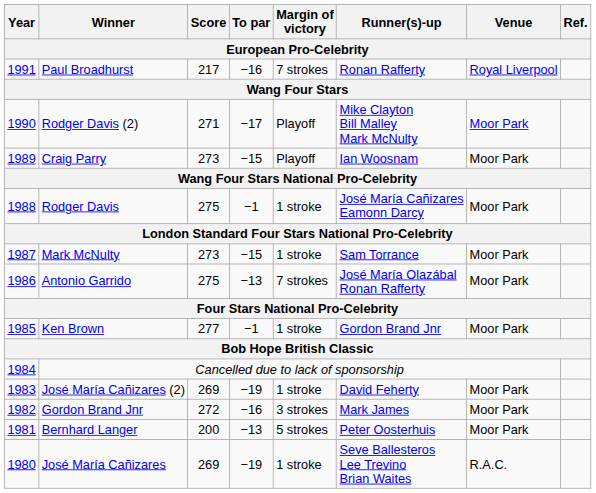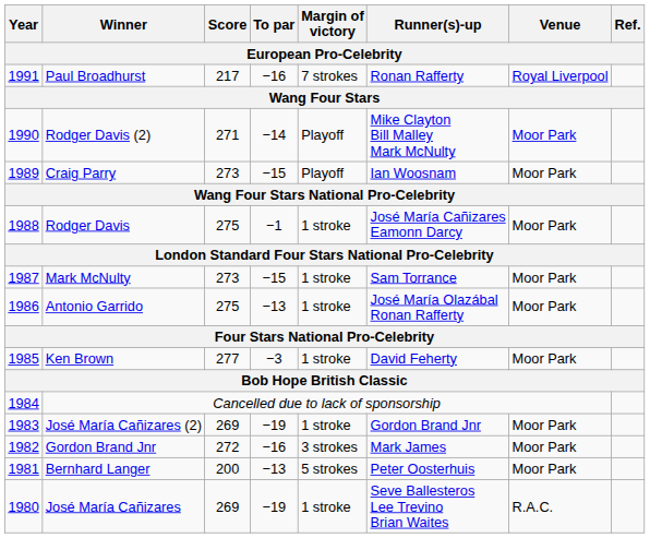 <table class="wikitable" style="font-size:95%">
 <tr>
 <th>Year</th>
 <th>Winner</th>
 <th>Score</th>
 <th>To par</th>
 <th>Margin of<br>victory</th>
 <th>Runner(s)-up</th>
 <th>Venue</th>
 <th>Ref.</th>
 </tr>
 <tr>
 <th colspan=9>European Pro-Celebrity</th>
 </tr>
 <tr>
 <td><a href='#'>1991</a></td>
 <td> <a href='#'>Paul Broadhurst</a></td>
 <td align=center>217</td>
 <td align=center>−16</td>
 <td>7 strokes</td>
 <td> <a href='#'>Ronan Rafferty</a></td>
 <td><a href='#'>Royal Liverpool</a></td>
 <td></td>
 </tr>
 <tr>
 <th colspan=9>Wang Four Stars</th>
 </tr>
 <tr>
 <td><a href='#'>1990</a></td>
 <td> <a href='#'>Rodger Davis</a> (2)</td>
 <td align=center>271</td>
-<td align=center>−17</td>
+<td align=center>−14</td>
 <td>Playoff</td>
 <td> <a href='#'>Mike Clayton</a><br> <a href='#'>Bill Malley</a><br> <a href='#'>Mark McNulty</a></td>
 <td><a href='#'>Moor Park</a></td>
 <td></td>
 </tr>
 <tr>
 <td><a href='#'>1989</a></td>
 <td> <a href='#'>Craig Parry</a></td>
 <td align=center>273</td>
 <td align=center>−15</td>
 <td>Playoff</td>
 <td> <a href='#'>Ian Woosnam</a></td>
 <td>Moor Park</td>
 <td></td>
 </tr>
 <tr>
 <th colspan=9>Wang Four Stars National Pro-Celebrity</th>
 </tr>
 <tr>
 <td><a href='#'>1988</a></td>
 <td> <a href='#'>Rodger Davis</a></td>
 <td align=center>275</td>
 <td align=center>−1</td>
 <td>1 stroke</td>
 <td> <a href='#'>José María Cañizares</a><br> <a href='#'>Eamonn Darcy</a></td>
 <td>Moor Park</td>
 <td></td>
 </tr>
 <tr>
 <th colspan=9>London Standard Four Stars National Pro-Celebrity</th>
 </tr>
 <tr>
 <td><a href='#'>1987</a></td>
 <td> <a href='#'>Mark McNulty</a></td>
 <td align=center>273</td>
 <td align=center>−15</td>
 <td>1 stroke</td>
 <td> <a href='#'>Sam Torrance</a></td>
 <td>Moor Park</td>
 <td></td>
 </tr>
 <tr>
 <td><a href='#'>1986</a></td>
 <td> <a href='#'>Antonio Garrido</a></td>
 <td align=center>275</td>
 <td align=center>−13</td>
-<td>7 strokes</td>
+<td>1 stroke</td>
 <td> <a href='#'>José María Olazábal</a><br> <a href='#'>Ronan Rafferty</a></td>
 <td>Moor Park</td>
 <td></td>
 </tr>
 <tr>
 <th colspan=9>Four Stars National Pro-Celebrity</th>
 </tr>
 <tr>
 <td><a href='#'>1985</a></td>
 <td> <a href='#'>Ken Brown</a></td>
 <td align=center>277</td>
-<td align=center>−1</td>
+<td align=center>−3</td>
 <td>1 stroke</td>
-<td> <a href='#'>Gordon Brand Jnr</a></td>
+<td> <a href='#'>David Feherty</a></td>
 <td>Moor Park</td>
 <td></td>
 </tr>
 <tr>
 <th colspan=9>Bob Hope British Classic</th>
 </tr>
 <tr>
 <td><a href='#'>1984</a></td>
 <td colspan=6 align=center><em>Cancelled due to lack of sponsorship</em></td>
 <td></td>
 </tr>
 <tr>
 <td><a href='#'>1983</a></td>
 <td> <a href='#'>José María Cañizares</a> (2)</td>
 <td align=center>269</td>
 <td align=center>−19</td>
 <td>1 stroke</td>
-<td> <a href='#'>David Feherty</a></td>
+<td> <a href='#'>Gordon Brand Jnr</a></td>
 <td>Moor Park</td>
 <td></td>
 </tr>
 <tr>
 <td><a href='#'>1982</a></td>
 <td> <a href='#'>Gordon Brand Jnr</a></td>
 <td align=center>272</td>
 <td align=center>−16</td>
 <td>3 strokes</td>
 <td> <a href='#'>Mark James</a></td>
 <td>Moor Park</td>
 <td></td>
 </tr>
 <tr>
 <td><a href='#'>1981</a></td>
 <td> <a href='#'>Bernhard Langer</a></td>
 <td align=center>200</td>
 <td align=center>−13</td>
 <td>5 strokes</td>
 <td> <a href='#'>Peter Oosterhuis</a></td>
 <td>Moor Park</td>
 <td></td>
 </tr>
 <tr>
 <td><a href='#'>1980</a></td>
 <td> <a href='#'>José María Cañizares</a></td>
 <td align=center>269</td>
 <td align=center>−19</td>
 <td>1 stroke</td>
 <td> <a href='#'>Seve Ballesteros</a><br> <a href='#'>Lee Trevino</a><br> <a href='#'>Brian Waites</a></td>
 <td>R.A.C.</td>
 <td></td>
 </tr>
 </table>
